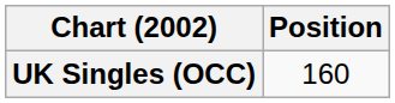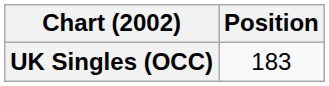 <table class="wikitable plainrowheaders" style="text-align:center">
 <tr>
 <th>Chart (2002)</th>
 <th>Position</th>
 </tr>
 <tr>
 <th scope="row">UK Singles (OCC)</th>
-<td>160</td>
+<td>183</td>
 </tr>
 </table>
